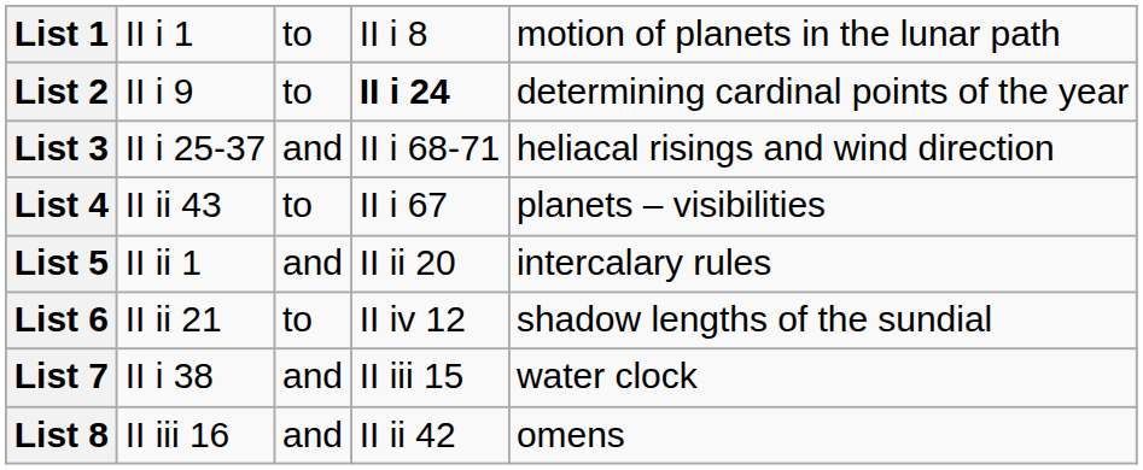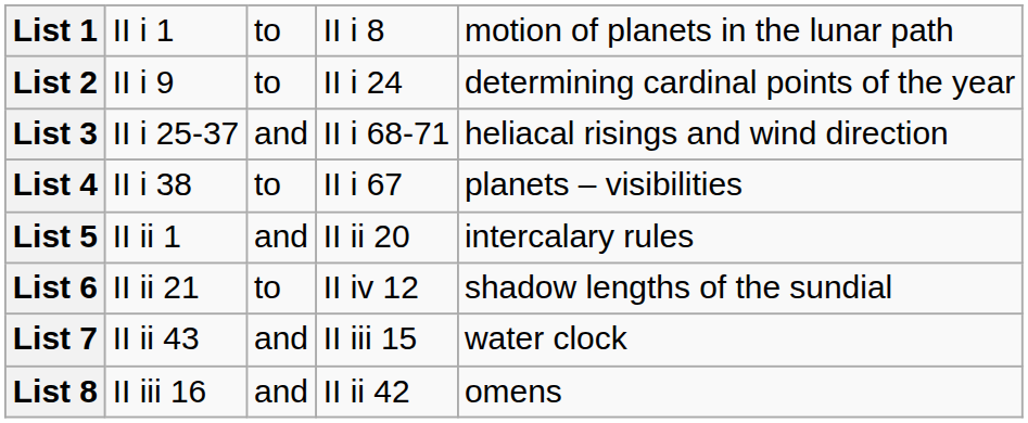 <table class="wikitable">
 <tr>
 <th>List 1</th>
 <td>II i 1</td>
 <td>to</td>
 <td>II i 8</td>
 <td>motion of  planets in the lunar path</td>
 </tr>
 <tr>
 <th>List 2</th>
 <td>II i 9</td>
 <td>to</td>
-<td><strong>II i 24</strong></td>
+<td>II i 24</td>
 <td>determining  cardinal points of the year</td>
 </tr>
 <tr>
 <th>List 3</th>
 <td>II i 25-37</td>
 <td>and</td>
 <td>II i 68-71</td>
 <td>heliacal  risings and wind direction</td>
 </tr>
 <tr>
 <th>List 4</th>
-<td>II ii 43</td>
+<td>II i 38</td>
 <td>to</td>
 <td>II i 67</td>
 <td>planets – visibilities</td>
 </tr>
 <tr>
 <th>List 5</th>
 <td>II ii 1</td>
 <td>and</td>
 <td>II ii 20</td>
 <td>intercalary rules</td>
 </tr>
 <tr>
 <th>List 6</th>
 <td>II ii 21</td>
 <td>to</td>
 <td>II iv 12</td>
 <td>shadow lengths  of the sundial</td>
 </tr>
 <tr>
 <th>List 7</th>
-<td>II i 38</td>
+<td>II ii 43</td>
 <td>and</td>
 <td>II iii 15</td>
 <td>water clock</td>
 </tr>
 <tr>
 <th>List 8</th>
 <td>II iii 16</td>
 <td>and</td>
 <td>II ii 42</td>
 <td>omens</td>
 </tr>
 </table>
